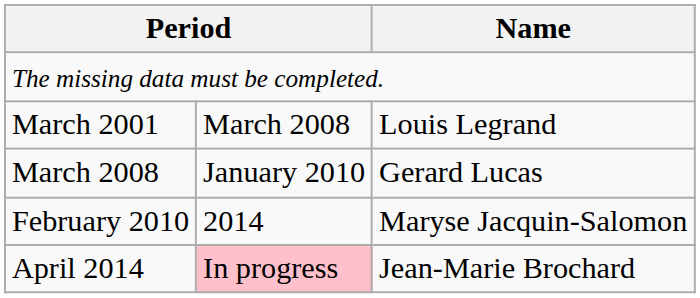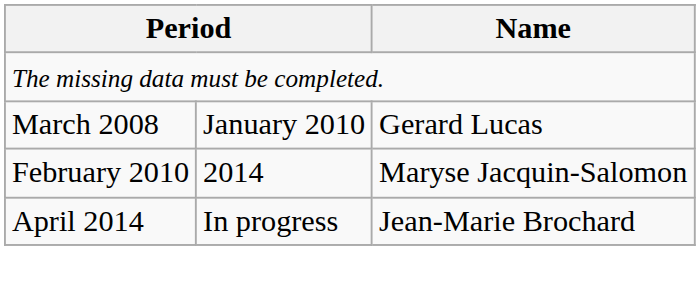 <table class="wikitable">
 <tr>
 <th colspan="2">Period</th>
 <th>Name</th>
 </tr>
 <tr>
 <td colspan="3"><small><em>The missing data must be completed.</em></small></td>
-</tr>
-<tr>
-<td>March 2001</td>
-<td>March 2008</td>
-<td>Louis Legrand</td>
 </tr>
 <tr>
 <td>March 2008</td>
 <td>January 2010</td>
 <td>Gerard Lucas</td>
 </tr>
 <tr>
 <td>February 2010</td>
 <td>2014</td>
 <td>Maryse Jacquin-Salomon</td>
 </tr>
 <tr>
 <td>April 2014</td>
-<td style="background: pink;">In progress</td>
+<td>In progress</td>
 <td>Jean-Marie Brochard</td>
 </tr>
 </table>
